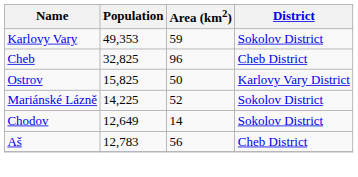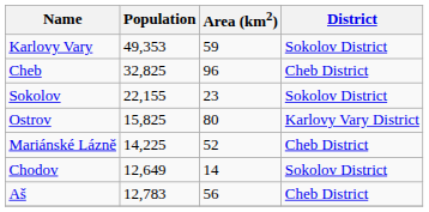 <table class="wikitable sortable">
 <tr>
 <th>Name</th>
 <th>Population</th>
 <th>Area (km<sup>2</sup>)</th>
 <th><a href='#'>District</a></th>
 </tr>
 <tr>
 <td> <a href='#'>Karlovy Vary</a></td>
 <td>49,353</td>
 <td>59</td>
 <td><a href='#'>Sokolov District</a></td>
 </tr>
 <tr>
 <td> <a href='#'>Cheb</a></td>
 <td>32,825</td>
 <td>96</td>
 <td><a href='#'>Cheb District</a></td>
 </tr>
 <tr>
+<td> <a href='#'>Sokolov</a></td>
+<td>22,155</td>
+<td>23</td>
+<td><a href='#'>Sokolov District</a></td>
+</tr>
+<tr>
 <td> <a href='#'>Ostrov</a></td>
 <td>15,825</td>
-<td>50</td>
+<td>80</td>
 <td><a href='#'>Karlovy Vary District</a></td>
 </tr>
 <tr>
 <td> <a href='#'>Mariánské Lázně</a></td>
 <td>14,225</td>
 <td>52</td>
-<td><a href='#'>Sokolov District</a></td>
+<td><a href='#'>Cheb District</a></td>
 </tr>
 <tr>
 <td> <a href='#'>Chodov</a></td>
 <td>12,649</td>
 <td>14</td>
 <td><a href='#'>Sokolov District</a></td>
 </tr>
 <tr>
 <td> <a href='#'>Aš</a></td>
 <td>12,783</td>
 <td>56</td>
 <td><a href='#'>Cheb District</a></td>
 </tr>
 <tr>
 </tr>
 </table>
